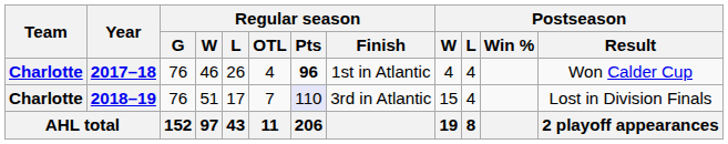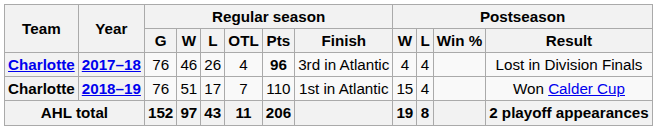 <table class="wikitable" style="font-size: 95%; text-align:center;">
 <tr>
 <th rowspan="2">Team</th>
 <th rowspan="2">Year</th>
 <th colspan="6">Regular season</th>
 <th colspan="4">Postseason</th>
 </tr>
 <tr>
 <th>G</th>
 <th>W</th>
 <th>L</th>
 <th>OTL</th>
 <th>Pts</th>
 <th>Finish</th>
 <th>W</th>
 <th>L</th>
 <th>Win %</th>
 <th>Result</th>
 </tr>
 <tr>
 <th><a href='#'>Charlotte</a></th>
 <th><a href='#'>2017–18</a></th>
 <td>76</td>
 <td>46</td>
 <td>26</td>
 <td>4</td>
 <td><strong>96</strong></td>
-<td>1st in Atlantic</td>
+<td>3rd in Atlantic</td>
 <td>4</td>
 <td>4</td>
 <td></td>
-<td>Won <a href='#'>Calder Cup</a></td>
+<td>Lost in Division Finals</td>
 </tr>
 <tr>
 <th>Charlotte</th>
 <th><a href='#'>2018–19</a></th>
 <td>76</td>
 <td>51</td>
 <td>17</td>
 <td>7</td>
-<td style="background: lavender;">110</td>
-<td>3rd in Atlantic</td>
+<td>110</td>
+<td>1st in Atlantic</td>
 <td>15</td>
 <td>4</td>
 <td></td>
-<td>Lost in Division Finals</td>
+<td>Won <a href='#'>Calder Cup</a></td>
 </tr>
 <tr>
 <th colspan="2">AHL total</th>
 <th>152</th>
 <th>97</th>
 <th>43</th>
 <th>11</th>
 <th>206</th>
 <th></th>
 <th>19</th>
 <th>8</th>
 <th></th>
 <th>2 playoff appearances</th>
 </tr>
 </table>
